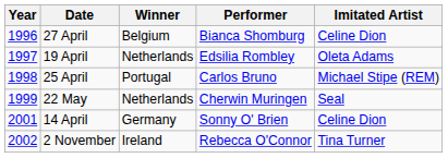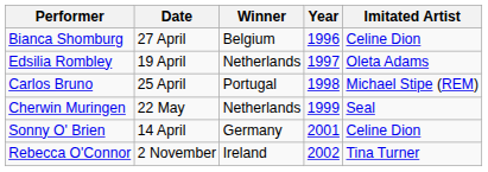 <table class="wikitable">
 <tr>
-<th>Year</th>
+<th>Performer</th>
 <th>Date</th>
 <th>Winner</th>
-<th>Performer</th>
+<th>Year</th>
 <th>Imitated Artist</th>
 </tr>
 <tr>
-<td><a href='#'>1996</a></td>
+<td><a href='#'>Bianca Shomburg</a></td>
 <td>27 April</td>
 <td>Belgium</td>
-<td><a href='#'>Bianca Shomburg</a></td>
+<td><a href='#'>1996</a></td>
 <td><a href='#'>Celine Dion</a></td>
 </tr>
 <tr>
-<td><a href='#'>1997</a></td>
+<td><a href='#'>Edsilia Rombley</a></td>
 <td>19 April</td>
 <td>Netherlands</td>
-<td><a href='#'>Edsilia Rombley</a></td>
+<td><a href='#'>1997</a></td>
 <td><a href='#'>Oleta Adams</a></td>
 </tr>
 <tr>
-<td><a href='#'>1998</a></td>
+<td><a href='#'>Carlos Bruno</a></td>
 <td>25 April</td>
 <td>Portugal</td>
-<td><a href='#'>Carlos Bruno</a></td>
+<td><a href='#'>1998</a></td>
 <td><a href='#'>Michael Stipe</a> (<a href='#'>REM</a>)</td>
 </tr>
 <tr>
-<td><a href='#'>1999</a></td>
+<td><a href='#'>Cherwin Muringen</a></td>
 <td>22 May</td>
 <td>Netherlands</td>
-<td><a href='#'>Cherwin Muringen</a></td>
+<td><a href='#'>1999</a></td>
 <td><a href='#'>Seal</a></td>
 </tr>
 <tr>
-<td><a href='#'>2001</a></td>
+<td><a href='#'>Sonny O' Brien</a></td>
 <td>14 April</td>
 <td>Germany</td>
-<td><a href='#'>Sonny O' Brien</a></td>
+<td><a href='#'>2001</a></td>
 <td><a href='#'>Celine Dion</a></td>
 </tr>
 <tr>
-<td><a href='#'>2002</a></td>
+<td><a href='#'>Rebecca O'Connor</a></td>
 <td>2 November</td>
 <td>Ireland</td>
-<td><a href='#'>Rebecca O'Connor</a></td>
+<td><a href='#'>2002</a></td>
 <td><a href='#'>Tina Turner</a></td>
 </tr>
 </table>
